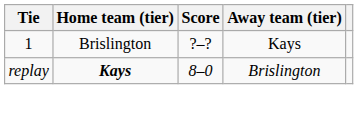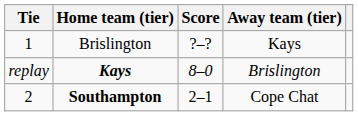 <table class="wikitable" style="text-align:center; font-size:85%">
 <tr>
 <th>Tie</th>
 <th>Home team (tier)</th>
 <th>Score</th>
 <th>Away team (tier)</th>
 <th></th>
 </tr>
 <tr>
 <td align="center">1</td>
 <td>Brislington</td>
 <td align="center">?–? </td>
 <td>Kays</td>
 <td></td>
 </tr>
 <tr>
 <td align="center"><em>replay</em></td>
 <td><strong><em>Kays</em></strong></td>
 <td align="center"><em>8–0</em></td>
 <td><em>Brislington</em></td>
 <td></td>
 </tr>
+<tr>
+<td align="center">2</td>
+<td><strong>Southampton</strong></td>
+<td align="center">2–1</td>
+<td>Cope Chat</td>
+<td></td>
+</tr>
 </table>
